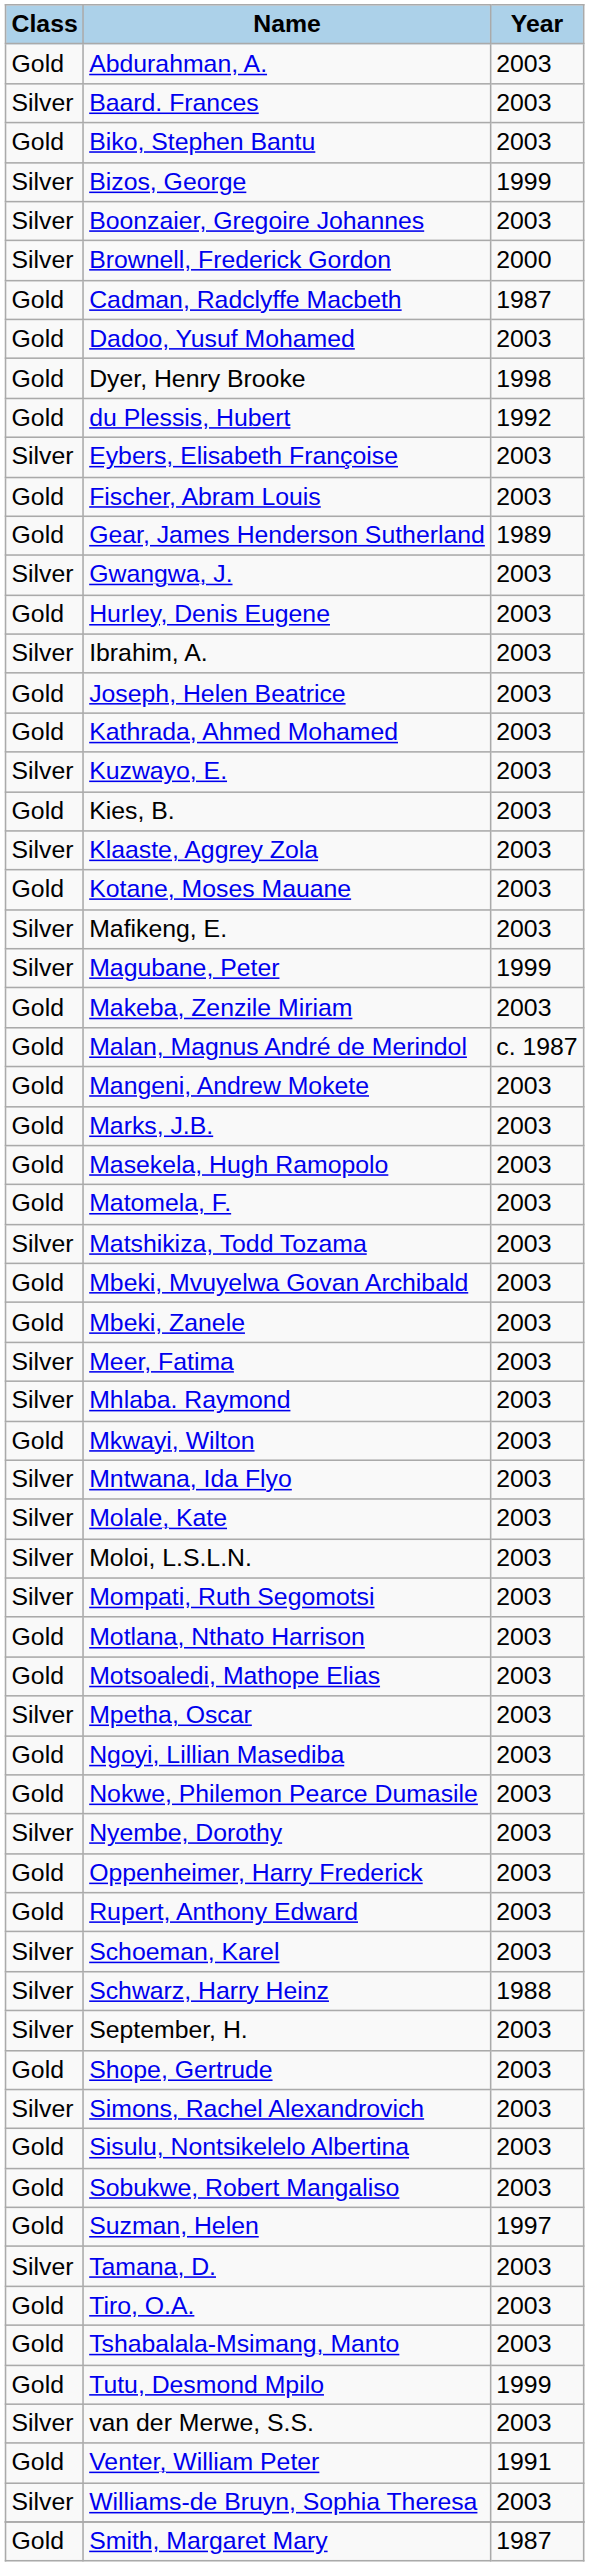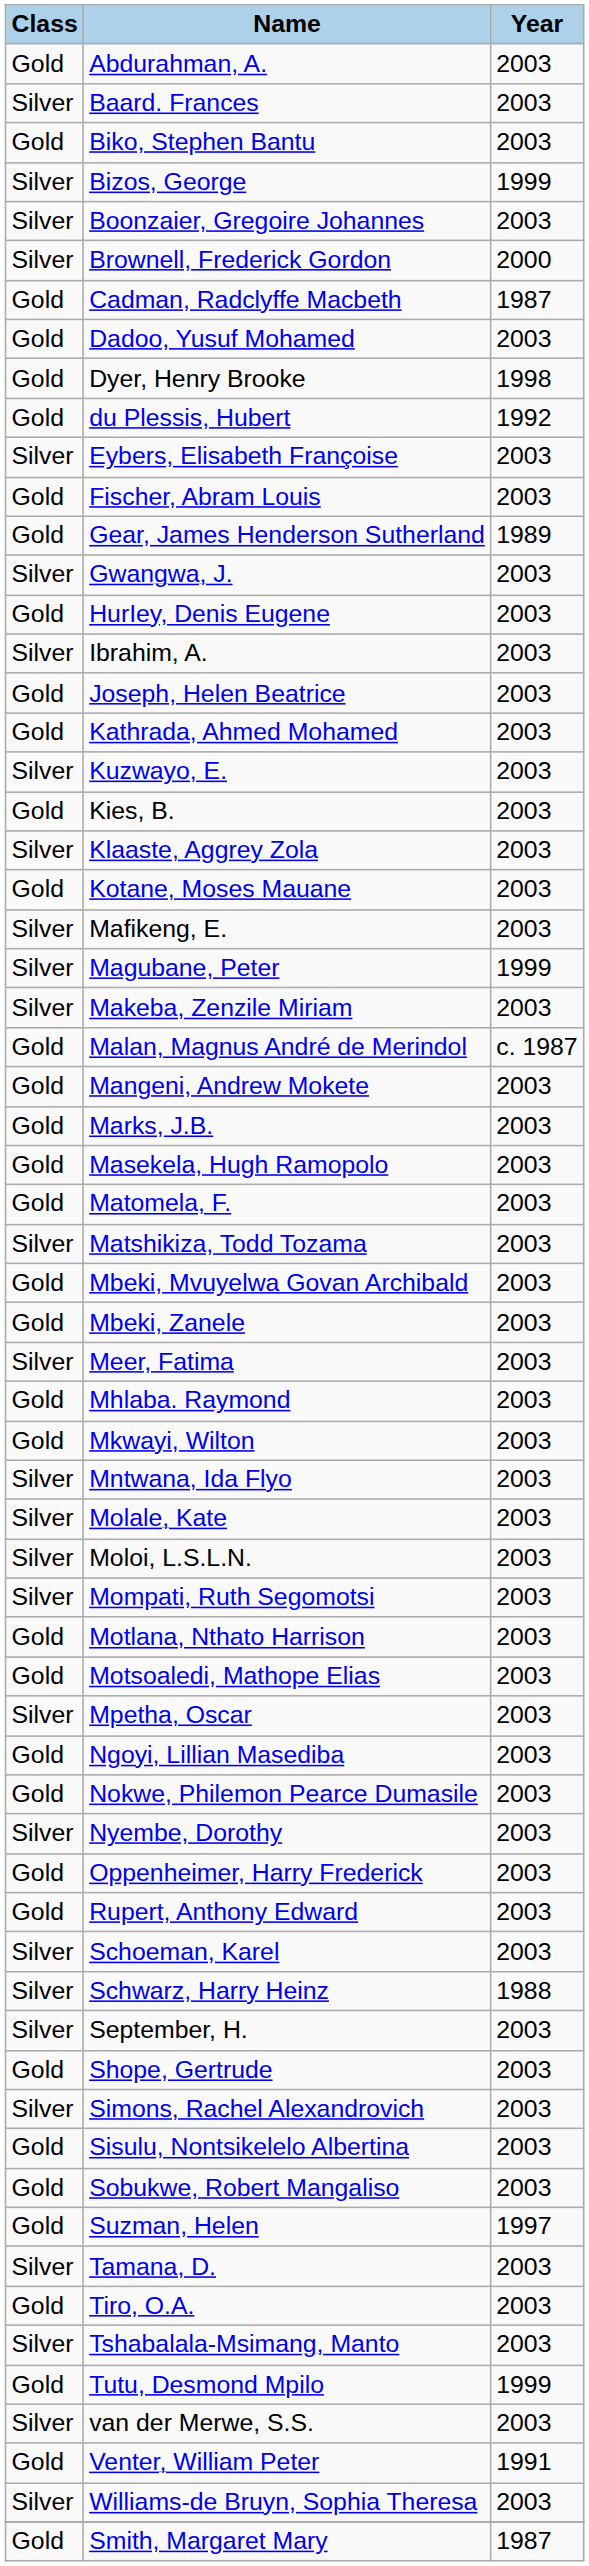 <table class="wikitable sortable" style="margin:0.5em auto; font-size:100%;">
 <tr>
 <th scope="row"; style="background-color: #ACD1E9;">Class</th>
 <th scope="row"; style="background-color: #ACD1E9;">Name</th>
 <th scope="row"; style="background-color: #ACD1E9;">Year</th>
 </tr>
 <tr>
 <td>Gold</td>
 <td><a href='#'>Abdurahman, A.</a> </td>
 <td>2003</td>
 </tr>
 <tr>
 <td>Silver</td>
 <td><a href='#'>Baard. Frances</a> </td>
 <td>2003</td>
 </tr>
 <tr>
 <td>Gold</td>
 <td><a href='#'>Biko, Stephen Bantu</a> </td>
 <td>2003</td>
 </tr>
 <tr>
 <td>Silver</td>
 <td><a href='#'>Bizos, George</a></td>
 <td>1999</td>
 </tr>
 <tr>
 <td>Silver</td>
 <td><a href='#'>Boonzaier, Gregoire Johannes</a></td>
 <td>2003</td>
 </tr>
 <tr>
 <td>Silver</td>
 <td><a href='#'>Brownell, Frederick Gordon</a></td>
 <td>2000</td>
 </tr>
 <tr>
 <td>Gold</td>
 <td><a href='#'>Cadman, Radclyffe Macbeth</a></td>
 <td>1987 </td>
 </tr>
 <tr>
 <td>Gold</td>
 <td><a href='#'>Dadoo, Yusuf Mohamed</a> </td>
 <td>2003</td>
 </tr>
 <tr>
 <td>Gold</td>
 <td>Dyer, Henry Brooke</td>
 <td>1998</td>
 </tr>
 <tr>
 <td>Gold</td>
 <td><a href='#'>du Plessis, Hubert</a></td>
 <td>1992</td>
 </tr>
 <tr>
 <td>Silver</td>
 <td><a href='#'>Eybers, Elisabeth Françoise</a></td>
 <td>2003</td>
 </tr>
 <tr>
 <td>Gold</td>
 <td><a href='#'>Fischer, Abram Louis</a> </td>
 <td>2003</td>
 </tr>
 <tr>
 <td>Gold</td>
 <td><a href='#'>Gear, James Henderson Sutherland</a></td>
 <td>1989</td>
 </tr>
 <tr>
 <td>Silver</td>
 <td><a href='#'>Gwangwa, J.</a></td>
 <td>2003</td>
 </tr>
 <tr>
 <td>Gold</td>
 <td><a href='#'>HurIey, Denis Eugene</a></td>
 <td>2003</td>
 </tr>
 <tr>
 <td>Silver</td>
 <td>Ibrahim, A.</td>
 <td>2003</td>
 </tr>
 <tr>
 <td>Gold</td>
 <td><a href='#'>Joseph, Helen Beatrice</a> </td>
 <td>2003</td>
 </tr>
 <tr>
 <td>Gold</td>
 <td><a href='#'>Kathrada, Ahmed Mohamed</a></td>
 <td>2003</td>
 </tr>
 <tr>
 <td>Silver</td>
 <td><a href='#'>Kuzwayo, E.</a></td>
 <td>2003</td>
 </tr>
 <tr>
 <td>Gold</td>
 <td>Kies, B. </td>
 <td>2003</td>
 </tr>
 <tr>
 <td>Silver</td>
 <td><a href='#'>Klaaste, Aggrey Zola</a></td>
 <td>2003</td>
 </tr>
 <tr>
 <td>Gold</td>
 <td><a href='#'>Kotane, Moses Mauane</a> </td>
 <td>2003</td>
 </tr>
 <tr>
 <td>Silver</td>
 <td>Mafikeng, E. </td>
 <td>2003</td>
 </tr>
 <tr>
 <td>Silver</td>
 <td><a href='#'>Magubane, Peter</a></td>
 <td>1999 </td>
 </tr>
 <tr>
-<td>Gold</td>
+<td>Silver</td>
 <td><a href='#'>Makeba, Zenzile Miriam</a></td>
 <td>2003</td>
 </tr>
 <tr>
 <td>Gold</td>
 <td><a href='#'>Malan, Magnus André de Merindol</a></td>
 <td>c. 1987</td>
 </tr>
 <tr>
 <td>Gold</td>
 <td><a href='#'>Mangeni, Andrew Mokete</a></td>
 <td>2003</td>
 </tr>
 <tr>
 <td>Gold</td>
 <td><a href='#'>Marks, J.B.</a> </td>
 <td>2003</td>
 </tr>
 <tr>
 <td>Gold</td>
 <td><a href='#'>Masekela, Hugh Ramopolo</a></td>
 <td>2003</td>
 </tr>
 <tr>
 <td>Gold</td>
 <td><a href='#'>Matomela, F.</a> </td>
 <td>2003</td>
 </tr>
 <tr>
 <td>Silver</td>
 <td><a href='#'>Matshikiza, Todd Tozama</a> </td>
 <td>2003</td>
 </tr>
 <tr>
 <td>Gold</td>
 <td><a href='#'>Mbeki, Mvuyelwa Govan Archibald</a> </td>
 <td>2003</td>
 </tr>
 <tr>
 <td>Gold</td>
 <td><a href='#'>Mbeki, Zanele</a></td>
 <td>2003</td>
 </tr>
 <tr>
 <td>Silver</td>
 <td><a href='#'>Meer, Fatima</a></td>
 <td>2003</td>
 </tr>
 <tr>
-<td>Silver</td>
+<td>Gold</td>
 <td><a href='#'>Mhlaba. Raymond</a></td>
 <td>2003</td>
 </tr>
 <tr>
 <td>Gold</td>
 <td><a href='#'>Mkwayi, Wilton</a></td>
 <td>2003</td>
 </tr>
 <tr>
 <td>Silver</td>
 <td><a href='#'>Mntwana, Ida Flyo</a> </td>
 <td>2003</td>
 </tr>
 <tr>
 <td>Silver</td>
 <td><a href='#'>Molale, Kate</a> </td>
 <td>2003</td>
 </tr>
 <tr>
 <td>Silver</td>
 <td>Moloi, L.S.L.N.</td>
 <td>2003</td>
 </tr>
 <tr>
 <td>Silver</td>
 <td><a href='#'>Mompati, Ruth Segomotsi</a></td>
 <td>2003</td>
 </tr>
 <tr>
 <td>Gold</td>
 <td><a href='#'>Motlana, Nthato Harrison</a></td>
 <td>2003</td>
 </tr>
 <tr>
 <td>Gold</td>
 <td><a href='#'>Motsoaledi, Mathope Elias</a> </td>
 <td>2003</td>
 </tr>
 <tr>
 <td>Silver</td>
 <td><a href='#'>Mpetha, Oscar</a> </td>
 <td>2003</td>
 </tr>
 <tr>
 <td>Gold</td>
 <td><a href='#'>Ngoyi, Lillian Masediba</a> </td>
 <td>2003</td>
 </tr>
 <tr>
 <td>Gold</td>
 <td><a href='#'>Nokwe, Philemon Pearce Dumasile</a> </td>
 <td>2003</td>
 </tr>
 <tr>
 <td>Silver</td>
 <td><a href='#'>Nyembe, Dorothy</a> </td>
 <td>2003</td>
 </tr>
 <tr>
 <td>Gold</td>
 <td><a href='#'>Oppenheimer, Harry Frederick</a></td>
 <td>2003</td>
 </tr>
 <tr>
 <td>Gold</td>
 <td><a href='#'>Rupert, Anthony Edward</a></td>
 <td>2003</td>
 </tr>
 <tr>
 <td>Silver</td>
 <td><a href='#'>Schoeman, Karel</a></td>
 <td>2003</td>
 </tr>
 <tr>
 <td>Silver</td>
 <td><a href='#'>Schwarz, Harry Heinz</a></td>
 <td>1988</td>
 </tr>
 <tr>
 <td>Silver</td>
 <td>September, H. </td>
 <td>2003</td>
 </tr>
 <tr>
 <td>Gold</td>
 <td><a href='#'>Shope, Gertrude</a></td>
 <td>2003</td>
 </tr>
 <tr>
 <td>Silver</td>
 <td><a href='#'>Simons, Rachel Alexandrovich</a></td>
 <td>2003</td>
 </tr>
 <tr>
 <td>Gold</td>
 <td><a href='#'>Sisulu, Nontsikelelo Albertina</a></td>
 <td>2003</td>
 </tr>
 <tr>
 <td>Gold</td>
 <td><a href='#'>Sobukwe, Robert Mangaliso</a> </td>
 <td>2003</td>
 </tr>
 <tr>
 <td>Gold</td>
 <td><a href='#'>Suzman, Helen</a></td>
 <td>1997</td>
 </tr>
 <tr>
 <td>Silver</td>
 <td><a href='#'>Tamana, D.</a> </td>
 <td>2003</td>
 </tr>
 <tr>
 <td>Gold</td>
 <td><a href='#'>Tiro, O.A.</a> </td>
 <td>2003</td>
 </tr>
 <tr>
-<td>Gold</td>
+<td>Silver</td>
 <td><a href='#'>Tshabalala-Msimang, Manto</a></td>
 <td>2003</td>
 </tr>
 <tr>
 <td>Gold</td>
 <td><a href='#'>Tutu, Desmond Mpilo</a></td>
 <td>1999</td>
 </tr>
 <tr>
 <td>Silver</td>
 <td>van der Merwe, S.S.</td>
 <td>2003</td>
 </tr>
 <tr>
 <td>Gold</td>
 <td><a href='#'>Venter, William Peter</a></td>
 <td>1991</td>
 </tr>
 <tr>
 <td>Silver</td>
 <td><a href='#'>Williams-de Bruyn, Sophia Theresa</a></td>
 <td>2003</td>
 </tr>
 <tr>
 </tr>
 <tr>
 <td>Gold</td>
 <td><a href='#'>Smith, Margaret Mary</a></td>
 <td>1987</td>
 </tr>
 </table>
